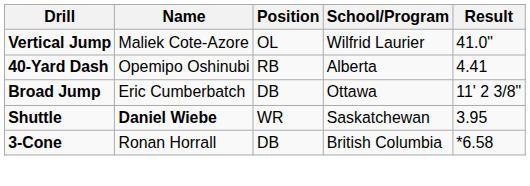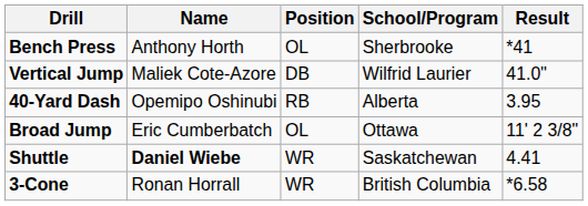 <table class="wikitable">
 <tr>
 <th>Drill</th>
 <th>Name</th>
 <th>Position</th>
 <th>School/Program</th>
 <th>Result</th>
 </tr>
 <tr>
+<td><strong>Bench Press</strong></td>
+<td>Anthony Horth</td>
+<td>OL</td>
+<td>Sherbrooke</td>
+<td>*41</td>
+</tr>
+<tr>
 <td><strong>Vertical Jump</strong></td>
 <td>Maliek Cote-Azore</td>
-<td>OL</td>
+<td>DB</td>
 <td>Wilfrid Laurier</td>
 <td>41.0"</td>
 </tr>
 <tr>
 <td><strong>40-Yard Dash</strong></td>
 <td>Opemipo Oshinubi</td>
 <td>RB</td>
 <td>Alberta</td>
-<td>4.41</td>
+<td>3.95</td>
 </tr>
 <tr>
 <td><strong>Broad Jump</strong></td>
 <td>Eric Cumberbatch</td>
-<td>DB</td>
+<td>OL</td>
 <td>Ottawa</td>
 <td>11' 2 3/8"</td>
 </tr>
 <tr>
 <td><strong>Shuttle</strong></td>
 <td><strong>Daniel Wiebe</strong></td>
 <td>WR</td>
 <td>Saskatchewan</td>
-<td>3.95</td>
+<td>4.41</td>
 </tr>
 <tr>
 <td><strong>3-Cone</strong></td>
 <td>Ronan Horrall</td>
-<td>DB</td>
+<td>WR</td>
 <td>British Columbia</td>
 <td>*6.58</td>
 </tr>
 </table>
